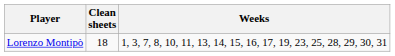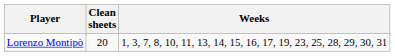 <table class="wikitable" style="text-align:center">
 <tr>
 <th>Player</th>
 <th>Clean<br>sheets</th>
 <th>Weeks</th>
 </tr>
 <tr>
 <td align="left"> <a href='#'>Lorenzo Montipò</a></td>
-<td>18</td>
+<td>20</td>
 <td>1, 3, 7, 8, 10, 11, 13, 14, 15, 16, 17, 19, 23, 25, 28, 29, 30, 31</td>
 </tr>
 </table>
